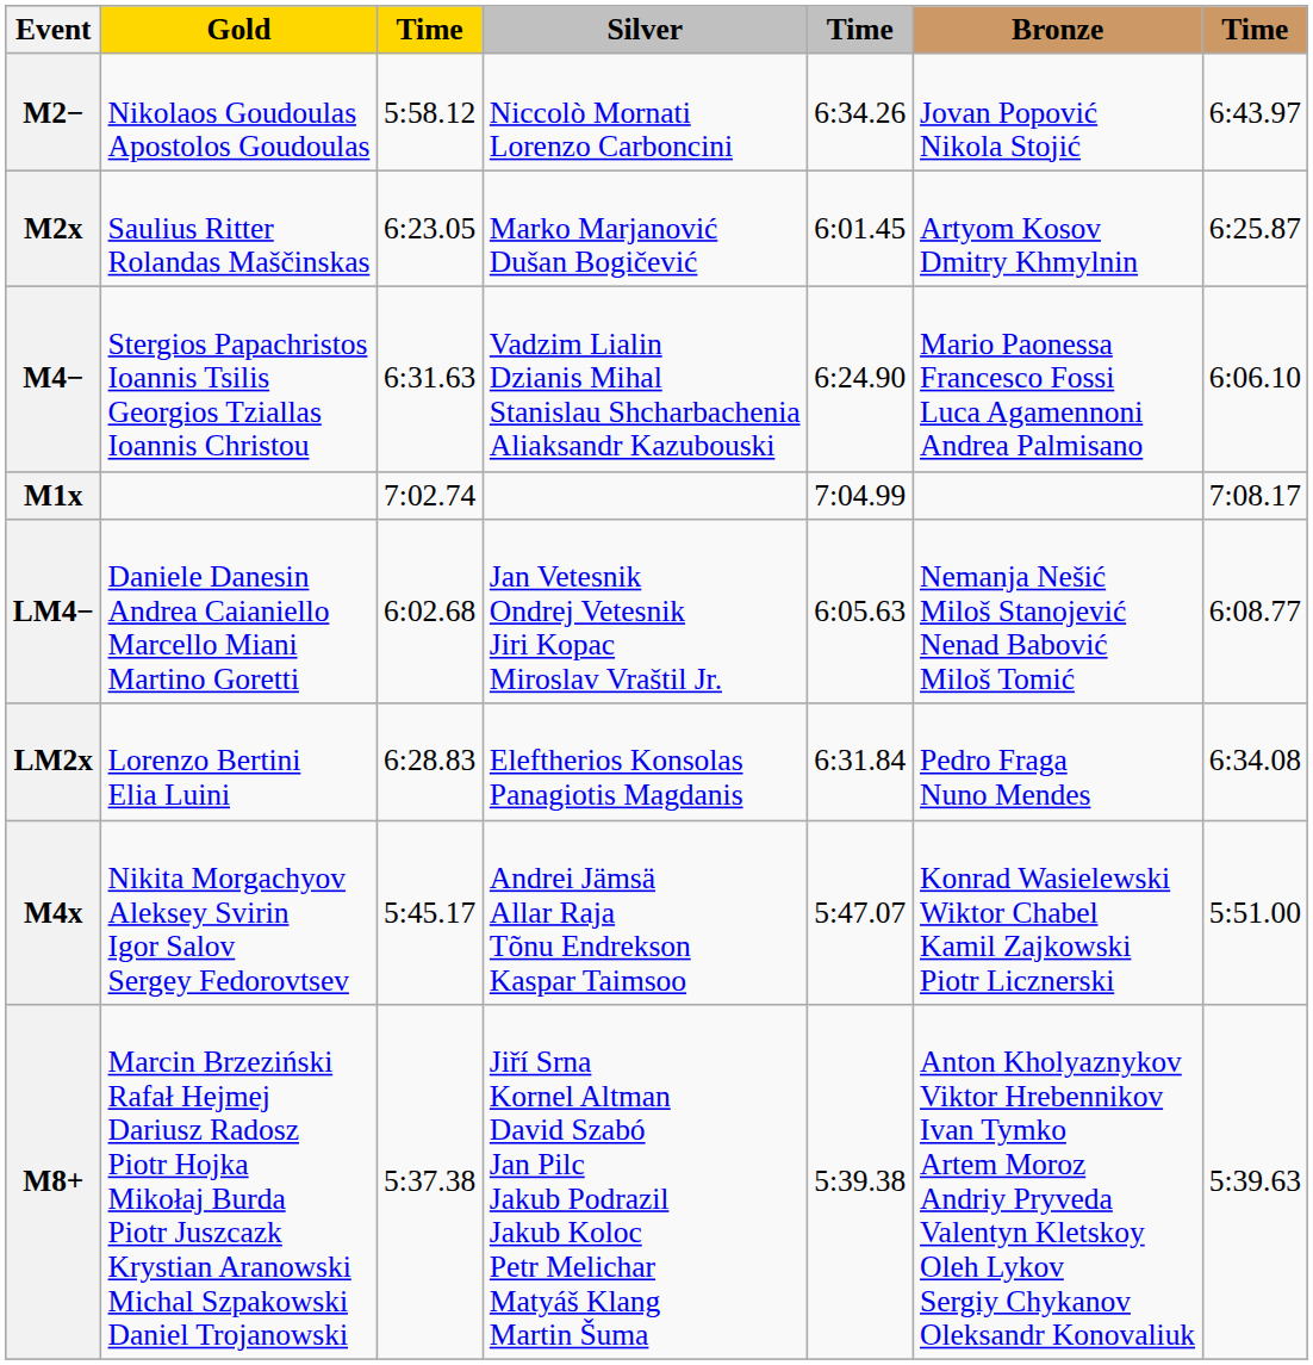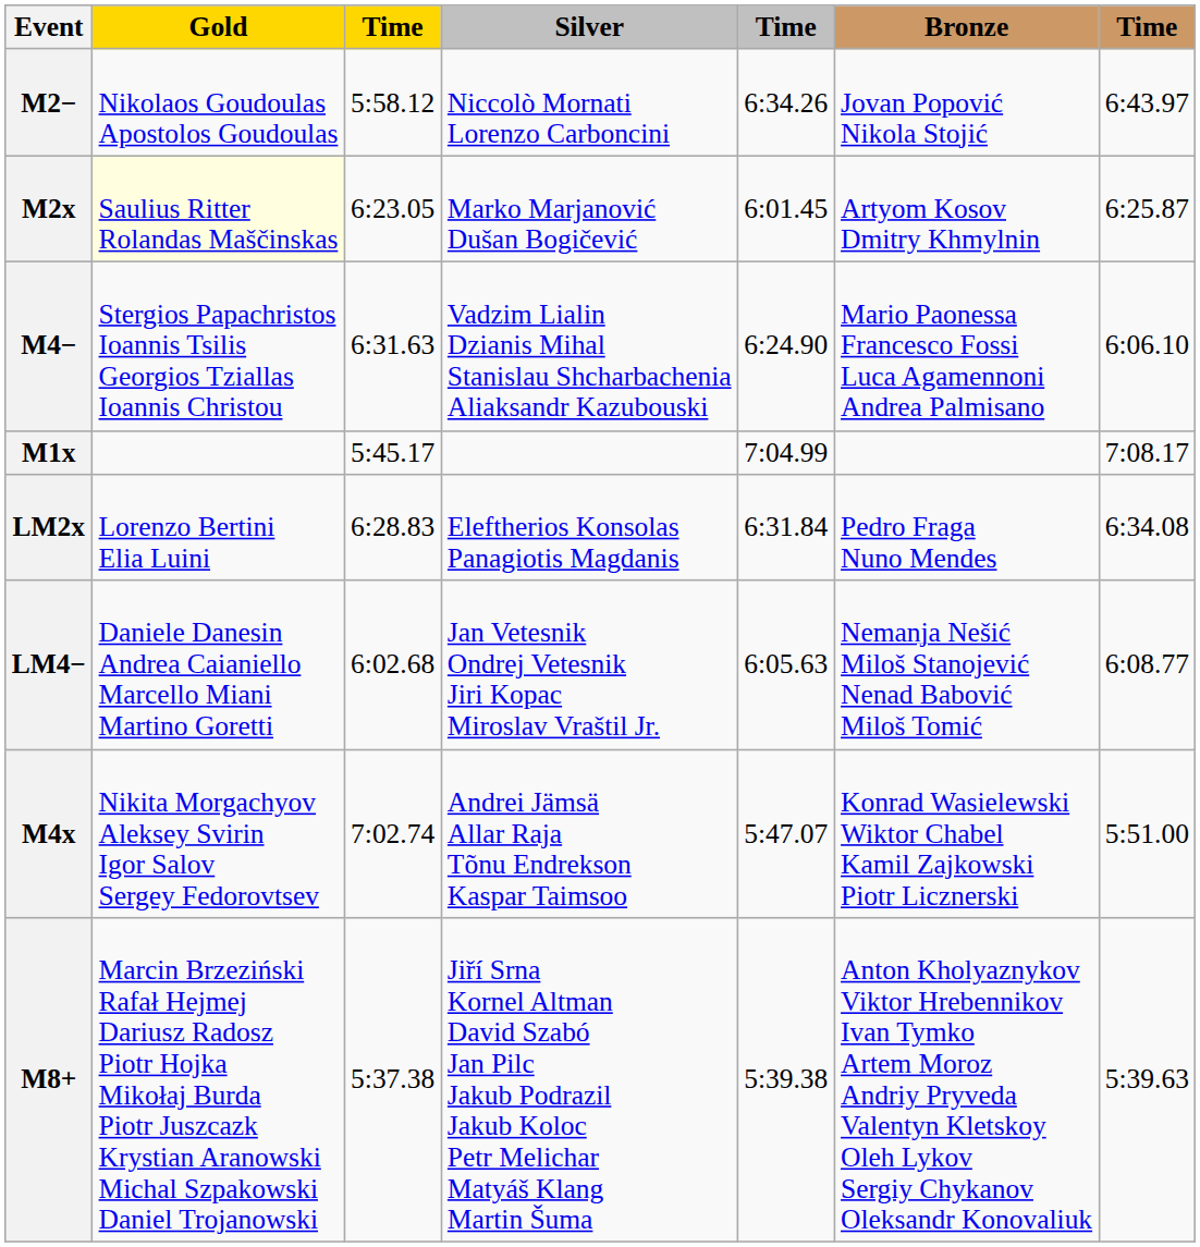 <table class="wikitable">
 <tr>
 <th scope="col">Event</th>
 <th scope="col" style="background-color: gold">Gold</th>
 <th scope="col" style="background-color: gold">Time</th>
 <th scope="col" style="background-color: silver">Silver</th>
 <th scope="col" style="background-color: silver">Time</th>
 <th scope="col" style="background-color: #cc9966">Bronze</th>
 <th scope="col" style="background-color: #cc9966">Time</th>
 </tr>
 <tr>
 <th scope="row">M2−</th>
 <td><br><a href='#'>Nikolaos Goudoulas</a><br><a href='#'>Apostolos Goudoulas</a></td>
 <td>5:58.12</td>
 <td><br><a href='#'>Niccolò Mornati</a><br><a href='#'>Lorenzo Carboncini</a></td>
 <td>6:34.26</td>
 <td><br><a href='#'>Jovan Popović</a><br><a href='#'>Nikola Stojić</a></td>
 <td>6:43.97</td>
 </tr>
 <tr>
 <th scope="row">M2x</th>
-<td><br><a href='#'>Saulius Ritter</a><br><a href='#'>Rolandas Maščinskas</a></td>
+<td style="background: lightyellow;"><br><a href='#'>Saulius Ritter</a><br><a href='#'>Rolandas Maščinskas</a></td>
 <td>6:23.05</td>
 <td><br><a href='#'>Marko Marjanović</a><br><a href='#'>Dušan Bogičević</a></td>
 <td>6:01.45</td>
 <td><br><a href='#'>Artyom Kosov</a><br><a href='#'>Dmitry Khmylnin</a></td>
 <td>6:25.87</td>
 </tr>
 <tr>
 <th scope="row">M4−</th>
 <td><br><a href='#'>Stergios Papachristos</a><br><a href='#'>Ioannis Tsilis</a><br><a href='#'>Georgios Tziallas</a><br><a href='#'>Ioannis Christou</a></td>
 <td>6:31.63</td>
 <td><br><a href='#'>Vadzim Lialin</a><br><a href='#'>Dzianis Mihal</a><br><a href='#'>Stanislau Shcharbachenia</a><br><a href='#'>Aliaksandr Kazubouski</a></td>
 <td>6:24.90</td>
 <td><br><a href='#'>Mario Paonessa</a><br><a href='#'>Francesco Fossi</a><br><a href='#'>Luca Agamennoni</a><br><a href='#'>Andrea Palmisano</a></td>
 <td>6:06.10</td>
 </tr>
 <tr>
 <th scope="row">M1x</th>
 <td></td>
-<td>7:02.74</td>
+<td>5:45.17</td>
 <td></td>
 <td>7:04.99</td>
 <td></td>
 <td>7:08.17</td>
+</tr>
+<tr>
+<th scope="row">LM2x</th>
+<td><br><a href='#'>Lorenzo Bertini</a><br><a href='#'>Elia Luini</a></td>
+<td>6:28.83</td>
+<td><br><a href='#'>Eleftherios Konsolas</a><br><a href='#'>Panagiotis Magdanis</a></td>
+<td>6:31.84</td>
+<td><br><a href='#'>Pedro Fraga</a><br><a href='#'>Nuno Mendes</a></td>
+<td>6:34.08</td>
 </tr>
 <tr>
 <th scope="row">LM4−</th>
 <td><br><a href='#'>Daniele Danesin</a><br><a href='#'>Andrea Caianiello</a><br><a href='#'>Marcello Miani</a><br><a href='#'>Martino Goretti</a></td>
 <td>6:02.68</td>
 <td><br><a href='#'>Jan Vetesnik</a><br><a href='#'>Ondrej Vetesnik</a><br><a href='#'>Jiri Kopac</a><br><a href='#'>Miroslav Vraštil Jr.</a></td>
 <td>6:05.63</td>
 <td><br><a href='#'>Nemanja Nešić</a><br><a href='#'>Miloš Stanojević</a><br><a href='#'>Nenad Babović</a><br><a href='#'>Miloš Tomić</a></td>
 <td>6:08.77</td>
 </tr>
 <tr>
-<th scope="row">LM2x</th>
-<td><br><a href='#'>Lorenzo Bertini</a><br><a href='#'>Elia Luini</a></td>
-<td>6:28.83</td>
-<td><br><a href='#'>Eleftherios Konsolas</a><br><a href='#'>Panagiotis Magdanis</a></td>
-<td>6:31.84</td>
-<td><br><a href='#'>Pedro Fraga</a><br><a href='#'>Nuno Mendes</a></td>
-<td>6:34.08</td>
-</tr>
-<tr>
 <th scope="row">M4x</th>
 <td><br><a href='#'>Nikita Morgachyov</a><br><a href='#'>Aleksey Svirin</a><br><a href='#'>Igor Salov</a><br><a href='#'>Sergey Fedorovtsev</a></td>
-<td>5:45.17</td>
+<td>7:02.74</td>
 <td><br><a href='#'>Andrei Jämsä</a><br><a href='#'>Allar Raja</a><br><a href='#'>Tõnu Endrekson</a><br><a href='#'>Kaspar Taimsoo</a></td>
 <td>5:47.07</td>
 <td><br><a href='#'>Konrad Wasielewski</a><br><a href='#'>Wiktor Chabel</a><br><a href='#'>Kamil Zajkowski</a><br><a href='#'>Piotr Licznerski</a></td>
 <td>5:51.00</td>
 </tr>
 <tr>
 <th scope="row">M8+</th>
 <td><br><a href='#'>Marcin Brzeziński</a><br><a href='#'>Rafał Hejmej</a><br><a href='#'>Dariusz Radosz</a><br><a href='#'>Piotr Hojka</a><br><a href='#'>Mikołaj Burda</a><br><a href='#'>Piotr Juszcazk</a><br><a href='#'>Krystian Aranowski</a><br><a href='#'>Michal Szpakowski</a><br><a href='#'>Daniel Trojanowski</a></td>
 <td>5:37.38</td>
 <td><br><a href='#'>Jiří Srna</a><br><a href='#'>Kornel Altman</a><br><a href='#'>David Szabó</a><br><a href='#'>Jan Pilc</a><br><a href='#'>Jakub Podrazil</a><br><a href='#'>Jakub Koloc</a><br><a href='#'>Petr Melichar</a><br><a href='#'>Matyáš Klang</a><br><a href='#'>Martin Šuma</a></td>
 <td>5:39.38</td>
 <td><br><a href='#'>Anton Kholyaznykov</a><br><a href='#'>Viktor Hrebennikov</a><br><a href='#'>Ivan Tymko</a><br><a href='#'>Artem Moroz</a><br><a href='#'>Andriy Pryveda</a><br><a href='#'>Valentyn Kletskoy</a><br><a href='#'>Oleh Lykov</a><br><a href='#'>Sergiy Chykanov</a><br><a href='#'>Oleksandr Konovaliuk</a></td>
 <td>5:39.63</td>
 </tr>
 </table>
